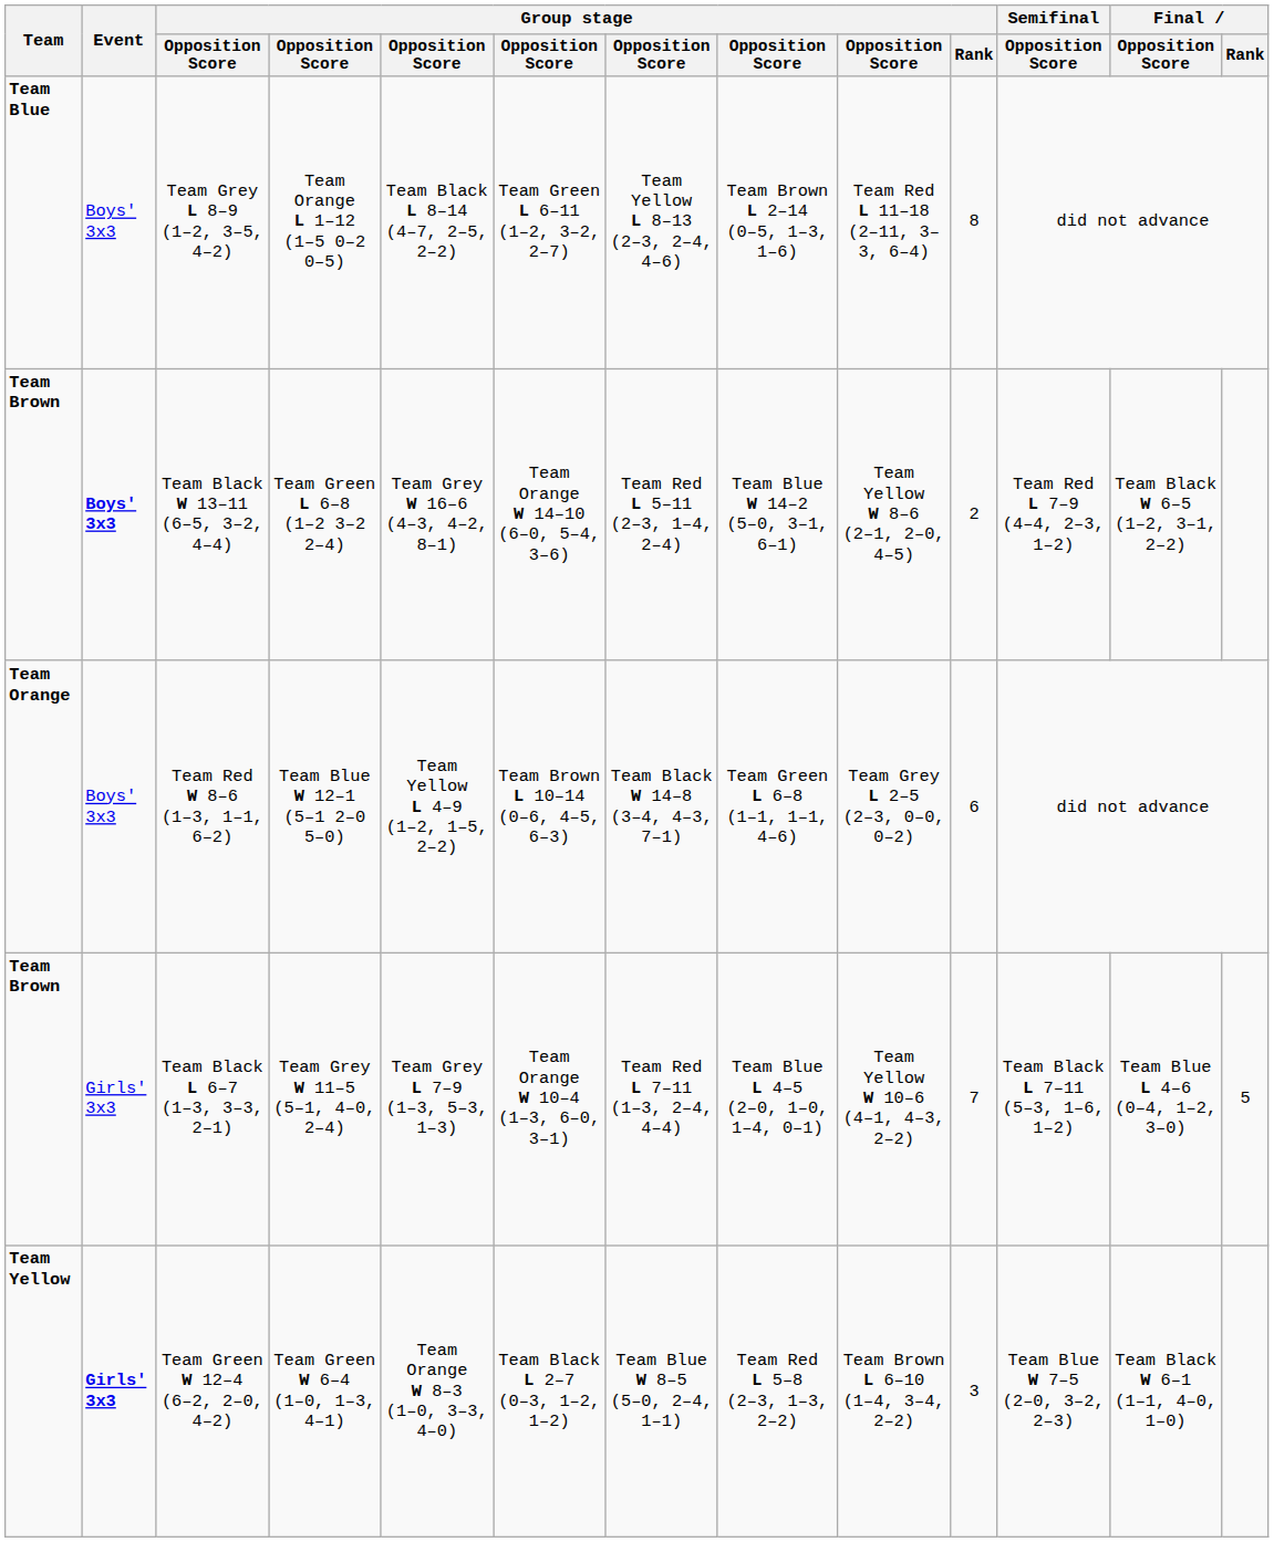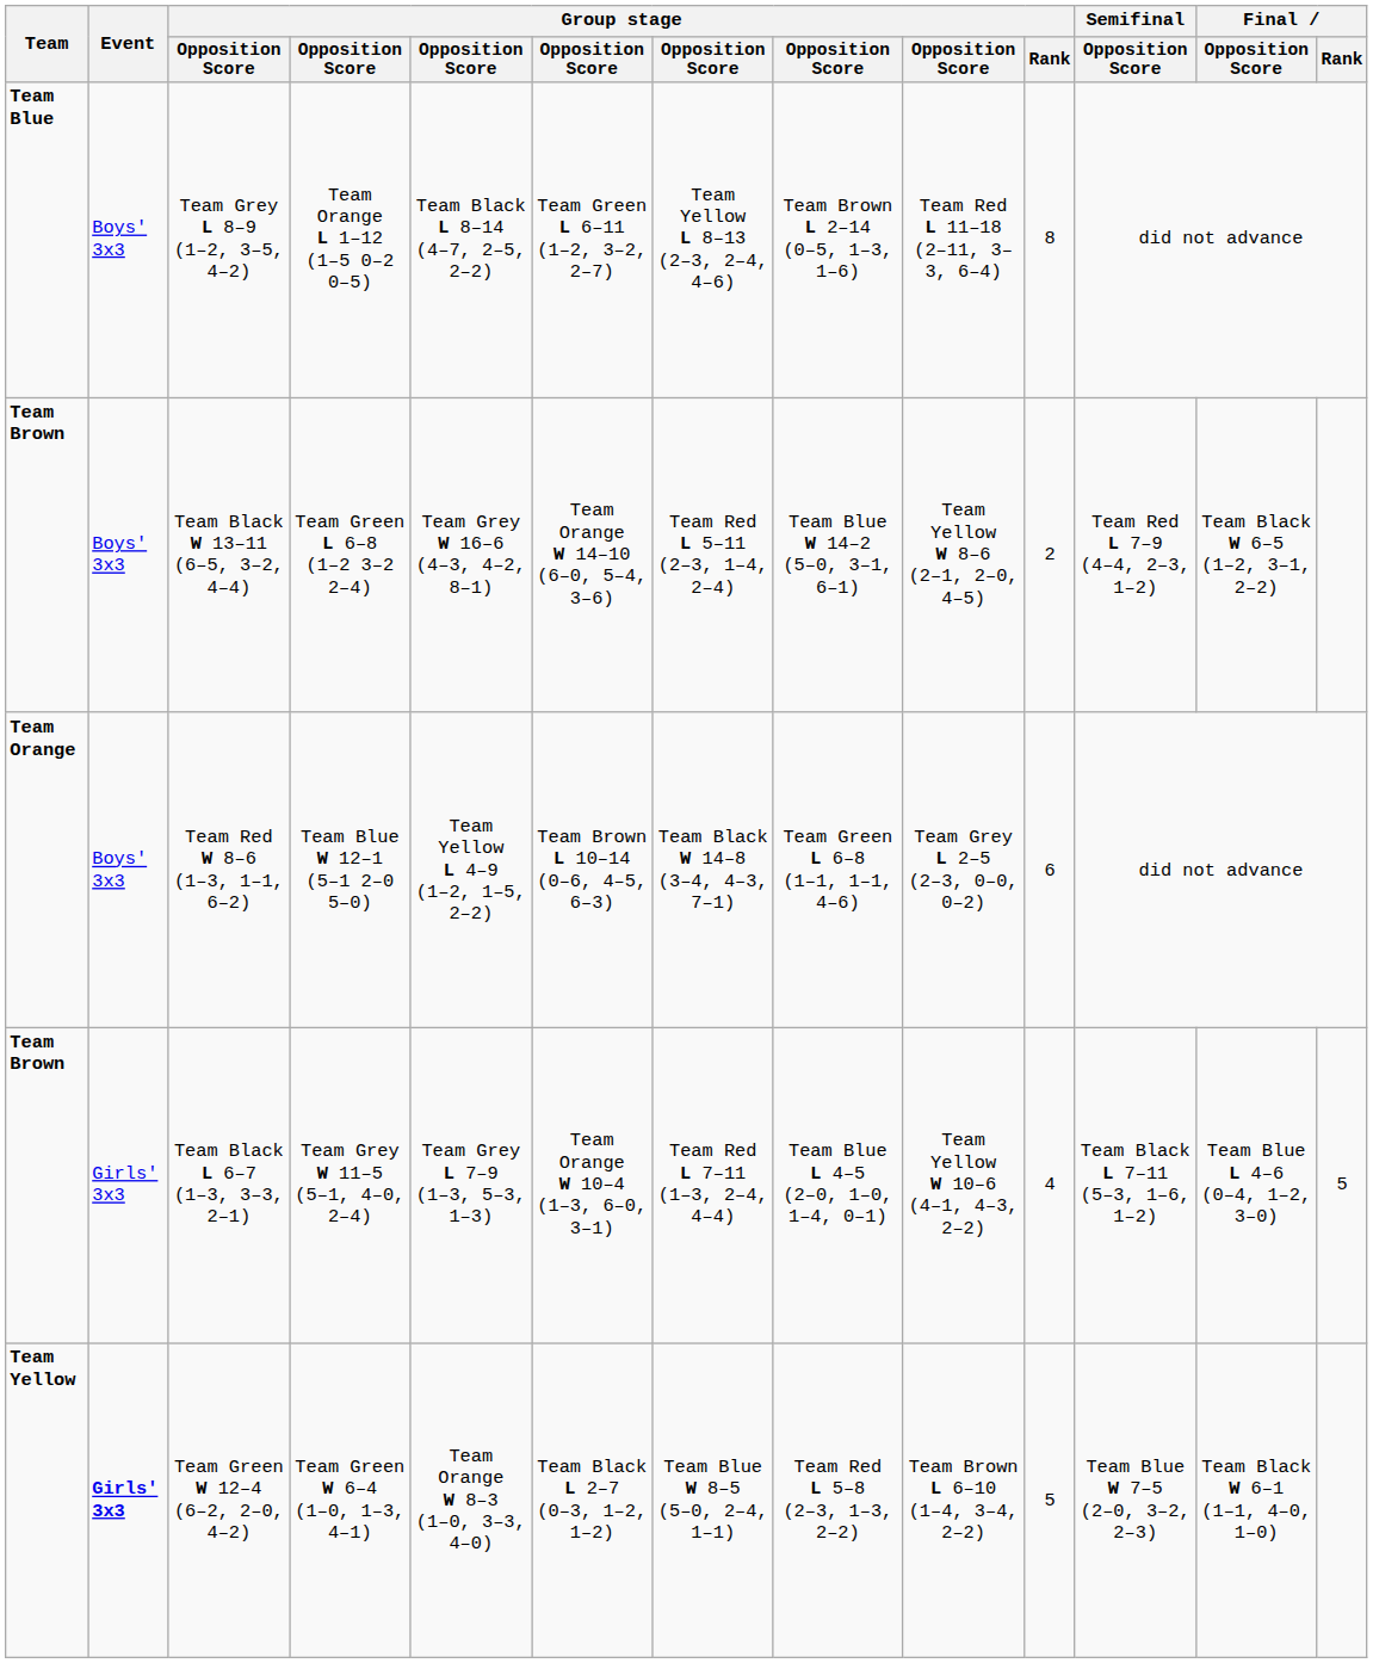 <table class="wikitable" style="font-size:90%">
 <tr>
 <th rowspan=2>Team</th>
 <th rowspan=2>Event</th>
 <th colspan=8>Group stage</th>
 <th>Semifinal</th>
 <th colspan=2>Final / </th>
 </tr>
 <tr style="font-size:95%">
 <th>Opposition<br>Score</th>
 <th>Opposition<br>Score</th>
 <th>Opposition<br>Score</th>
 <th>Opposition<br>Score</th>
 <th>Opposition<br>Score</th>
 <th>Opposition<br>Score</th>
 <th>Opposition<br>Score</th>
 <th>Rank</th>
 <th>Opposition<br>Score</th>
 <th>Opposition<br>Score</th>
 <th>Rank</th>
 </tr>
 <tr align=center>
 <td align=left> <strong>Team Blue</strong><br><br><br><br><br><br><br><br><br><br><br><br><br></td>
 <td align=left><a href='#'>Boys' 3x3</a></td>
 <td> Team Grey<br><strong>L</strong> 8–9<br>(1–2, 3–5, 4–2)</td>
 <td> Team Orange<br><strong>L</strong> 1–12<br>(1–5 0–2 0–5)</td>
 <td> Team Black<br><strong>L</strong> 8–14<br>(4–7, 2–5, 2–2)</td>
 <td> Team Green<br><strong>L</strong> 6–11<br>(1–2, 3–2, 2–7)</td>
 <td> Team Yellow<br><strong>L</strong> 8–13<br>(2–3, 2–4, 4–6)</td>
 <td> Team Brown<br><strong>L</strong> 2–14<br>(0–5, 1–3, 1–6)</td>
 <td> Team Red<br><strong>L</strong> 11–18<br>(2–11, 3–3, 6–4)</td>
 <td>8</td>
 <td colspan=3>did not advance</td>
 </tr>
 <tr align=center>
 <td align=left> <strong>Team Brown</strong><br><br><br><br><br><br><br><br><br><br><br><br><br></td>
-<td align=left><strong><a href='#'>Boys' 3x3</a></strong></td>
+<td align=left><a href='#'>Boys' 3x3</a></td>
 <td> Team Black<br><strong>W</strong> 13–11<br>(6–5, 3–2, 4–4)</td>
 <td> Team Green<br><strong>L</strong> 6–8<br>(1–2 3–2 2–4)</td>
 <td> Team Grey<br><strong>W</strong> 16–6<br>(4–3, 4–2, 8–1)</td>
 <td> Team Orange<br><strong>W</strong> 14–10<br>(6–0, 5–4, 3–6)</td>
 <td> Team Red<br><strong>L</strong> 5–11<br>(2–3, 1–4, 2–4)</td>
 <td> Team Blue<br><strong>W</strong> 14–2<br>(5–0, 3–1, 6–1)</td>
 <td> Team Yellow<br><strong>W</strong> 8–6<br>(2–1, 2–0, 4–5)</td>
 <td>2</td>
 <td> Team Red<br><strong>L</strong> 7–9<br>(4–4, 2–3, 1–2)</td>
 <td> Team Black<br><strong>W</strong> 6–5<br>(1–2, 3–1, 2–2)</td>
 <td></td>
 </tr>
 <tr align=center>
 <td align=left> <strong>Team Orange</strong><br><br><br><br><br><br><br><br><br><br><br><br><br></td>
 <td align=left><a href='#'>Boys' 3x3</a></td>
 <td> Team Red<br><strong>W</strong> 8–6<br>(1–3, 1–1, 6–2)</td>
 <td> Team Blue<br><strong>W</strong> 12–1<br>(5–1 2–0 5–0)</td>
 <td> Team Yellow<br><strong>L</strong> 4–9<br>(1–2, 1–5, 2–2)</td>
 <td> Team Brown<br><strong>L</strong> 10–14<br>(0–6, 4–5, 6–3)</td>
 <td> Team Black<br><strong>W</strong> 14–8<br>(3–4, 4–3, 7–1)</td>
 <td> Team Green<br><strong>L</strong> 6–8<br>(1–1, 1–1, 4–6)</td>
 <td> Team Grey<br><strong>L</strong> 2–5<br>(2–3, 0–0, 0–2)</td>
 <td>6</td>
 <td colspan=3>did not advance</td>
 </tr>
 <tr align=center>
 <td align=left> <strong>Team Brown</strong><br><br><br><br><br><br><br><br><br><br><br><br><br></td>
 <td align=left><a href='#'>Girls' 3x3</a></td>
 <td> Team Black<br><strong>L</strong> 6–7<br>(1–3, 3–3, 2–1)</td>
 <td> Team Grey<br><strong>W</strong> 11–5<br>(5–1, 4–0, 2–4)</td>
 <td> Team Grey<br><strong>L</strong> 7–9<br>(1–3, 5–3, 1–3)</td>
 <td> Team Orange<br><strong>W</strong> 10–4<br>(1–3, 6–0, 3–1)</td>
 <td> Team Red<br><strong>L</strong> 7–11<br>(1–3, 2–4, 4–4)</td>
 <td> Team Blue<br><strong>L</strong> 4–5<br>(2–0, 1–0, 1–4,  0–1)</td>
 <td> Team Yellow<br><strong>W</strong> 10–6<br>(4–1, 4–3, 2–2)</td>
-<td>7</td>
+<td>4</td>
 <td> Team Black<br><strong>L</strong> 7–11<br>(5–3, 1–6, 1–2)</td>
 <td> Team Blue<br><strong>L</strong> 4–6<br>(0–4, 1–2, 3–0)</td>
 <td>5</td>
 </tr>
 <tr align=center>
 <td align=left> <strong>Team Yellow</strong><br><br><br><br><br><br><br><br><br><br><br><br><br></td>
 <td align=left><strong><a href='#'>Girls' 3x3</a></strong></td>
 <td> Team Green<br><strong>W</strong> 12–4<br>(6–2, 2–0, 4–2)</td>
 <td> Team Green<br><strong>W</strong> 6–4<br>(1–0, 1–3, 4–1)</td>
 <td> Team Orange<br><strong>W</strong> 8–3<br>(1–0, 3–3, 4–0)</td>
 <td> Team Black<br><strong>L</strong> 2–7<br>(0–3, 1–2, 1–2)</td>
 <td> Team Blue<br><strong>W</strong> 8–5<br>(5–0, 2–4, 1–1)</td>
 <td> Team Red<br><strong>L</strong> 5–8<br>(2–3, 1–3, 2–2)</td>
 <td> Team Brown<br><strong>L</strong> 6–10<br>(1–4, 3–4, 2–2)</td>
-<td>3</td>
+<td>5</td>
 <td> Team Blue<br><strong>W</strong> 7–5<br>(2–0, 3–2, 2–3)</td>
 <td> Team Black<br><strong>W</strong> 6–1<br>(1–1, 4–0, 1–0)</td>
 <td></td>
 </tr>
 </table>
